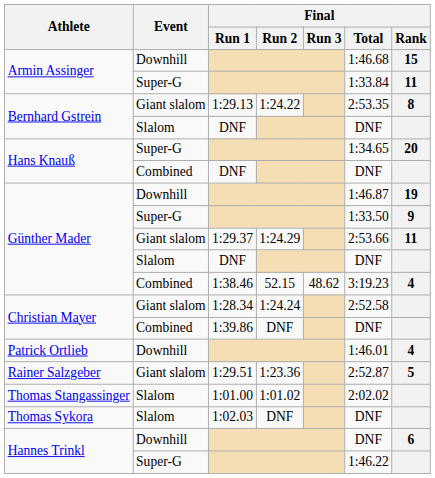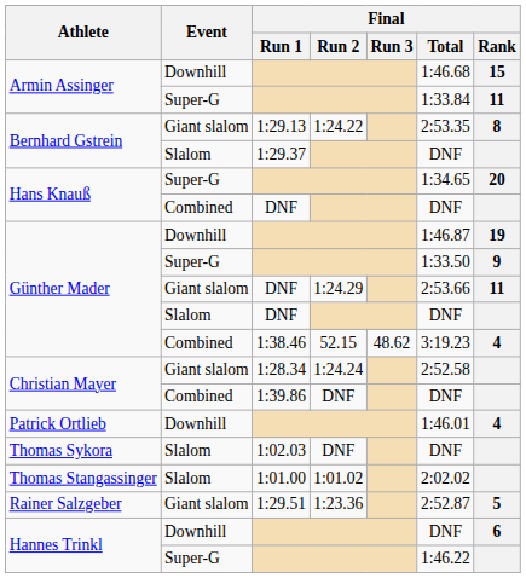 <table class="wikitable" style="font-size:90%">
 <tr>
 <th rowspan="2">Athlete</th>
 <th rowspan="2">Event</th>
 <th colspan="5">Final</th>
 </tr>
 <tr>
 <th>Run 1</th>
 <th>Run 2</th>
 <th>Run 3</th>
 <th>Total</th>
 <th>Rank</th>
 </tr>
 <tr>
 <td rowspan=2><a href='#'>Armin Assinger</a></td>
 <td>Downhill</td>
 <td colspan=3 bgcolor="wheat"></td>
 <td align="center">1:46.68</td>
 <th align="center">15</th>
 </tr>
 <tr>
 <td>Super-G</td>
 <td colspan=3 bgcolor="wheat"></td>
 <td align="center">1:33.84</td>
 <th align="center">11</th>
 </tr>
 <tr>
 <td rowspan=2><a href='#'>Bernhard Gstrein</a></td>
 <td>Giant slalom</td>
 <td align="center">1:29.13</td>
 <td align="center">1:24.22</td>
 <td bgcolor="wheat"></td>
 <td align="center">2:53.35</td>
 <th align="center">8</th>
 </tr>
 <tr>
 <td>Slalom</td>
-<td align="center">DNF</td>
+<td align="center">1:29.37</td>
 <td colspan=2 bgcolor="wheat"></td>
 <td align="center">DNF</td>
 <th align="center"></th>
 </tr>
 <tr>
 <td rowspan=2><a href='#'>Hans Knauß</a></td>
 <td>Super-G</td>
 <td colspan=3 bgcolor="wheat"></td>
 <td align="center">1:34.65</td>
 <th align="center">20</th>
 </tr>
 <tr>
 <td>Combined</td>
 <td align="center">DNF</td>
 <td colspan=2 bgcolor="wheat"></td>
 <td align="center">DNF</td>
 <th align="center"></th>
 </tr>
 <tr>
 <td rowspan=5><a href='#'>Günther Mader</a></td>
 <td>Downhill</td>
 <td colspan=3 bgcolor="wheat"></td>
 <td align="center">1:46.87</td>
 <th align="center">19</th>
 </tr>
 <tr>
 <td>Super-G</td>
 <td colspan=3 bgcolor="wheat"></td>
 <td align="center">1:33.50</td>
 <th align="center">9</th>
 </tr>
 <tr>
 <td>Giant slalom</td>
-<td align="center">1:29.37</td>
+<td align="center">DNF</td>
 <td align="center">1:24.29</td>
 <td bgcolor="wheat"></td>
 <td align="center">2:53.66</td>
 <th align="center">11</th>
 </tr>
 <tr>
 <td>Slalom</td>
 <td align="center">DNF</td>
 <td colspan=2 bgcolor="wheat"></td>
 <td align="center">DNF</td>
 <th align="center"></th>
 </tr>
 <tr>
 <td>Combined</td>
 <td align="center">1:38.46</td>
 <td align="center">52.15</td>
 <td align="center">48.62</td>
 <td align="center">3:19.23</td>
 <th align="center">4</th>
 </tr>
 <tr>
 <td rowspan=2><a href='#'>Christian Mayer</a></td>
 <td>Giant slalom</td>
 <td align="center">1:28.34</td>
 <td align="center">1:24.24</td>
 <td bgcolor="wheat"></td>
 <td align="center">2:52.58</td>
 <th align="center"></th>
 </tr>
 <tr>
 <td>Combined</td>
 <td align="center">1:39.86</td>
 <td align="center">DNF</td>
 <td bgcolor="wheat"></td>
 <td align="center">DNF</td>
 <th align="center"></th>
 </tr>
 <tr>
 <td><a href='#'>Patrick Ortlieb</a></td>
 <td>Downhill</td>
 <td colspan=3 bgcolor="wheat"></td>
 <td align="center">1:46.01</td>
 <th align="center">4</th>
 </tr>
 <tr>
-<td><a href='#'>Rainer Salzgeber</a></td>
-<td>Giant slalom</td>
-<td align="center">1:29.51</td>
-<td align="center">1:23.36</td>
+<td><a href='#'>Thomas Sykora</a></td>
+<td>Slalom</td>
+<td align="center">1:02.03</td>
+<td align="center">DNF</td>
 <td bgcolor="wheat"></td>
-<td align="center">2:52.87</td>
-<th align="center">5</th>
+<td align="center">DNF</td>
+<th align="center"></th>
 </tr>
 <tr>
 <td><a href='#'>Thomas Stangassinger</a></td>
 <td>Slalom</td>
 <td align="center">1:01.00</td>
 <td align="center">1:01.02</td>
 <td bgcolor="wheat"></td>
 <td align="center">2:02.02</td>
 <th align="center"></th>
 </tr>
 <tr>
-<td><a href='#'>Thomas Sykora</a></td>
-<td>Slalom</td>
-<td align="center">1:02.03</td>
-<td align="center">DNF</td>
+<td><a href='#'>Rainer Salzgeber</a></td>
+<td>Giant slalom</td>
+<td align="center">1:29.51</td>
+<td align="center">1:23.36</td>
 <td bgcolor="wheat"></td>
-<td align="center">DNF</td>
-<th align="center"></th>
+<td align="center">2:52.87</td>
+<th align="center">5</th>
 </tr>
 <tr>
 <td rowspan=2><a href='#'>Hannes Trinkl</a></td>
 <td>Downhill</td>
 <td colspan=3 bgcolor="wheat"></td>
 <td align="center">DNF</td>
 <th align="center">6</th>
 </tr>
 <tr>
 <td>Super-G</td>
 <td colspan=3 bgcolor="wheat"></td>
 <td align="center">1:46.22</td>
 <th align="center"></th>
 </tr>
 </table>
